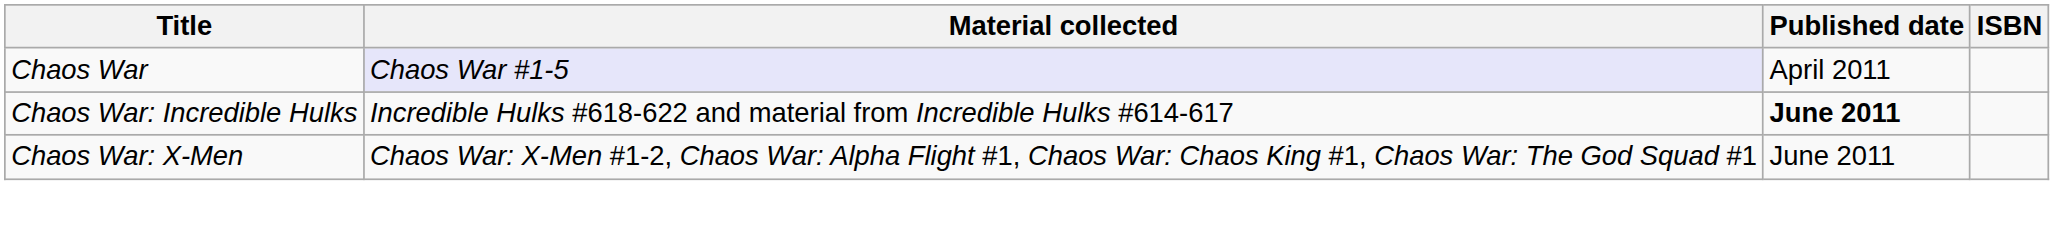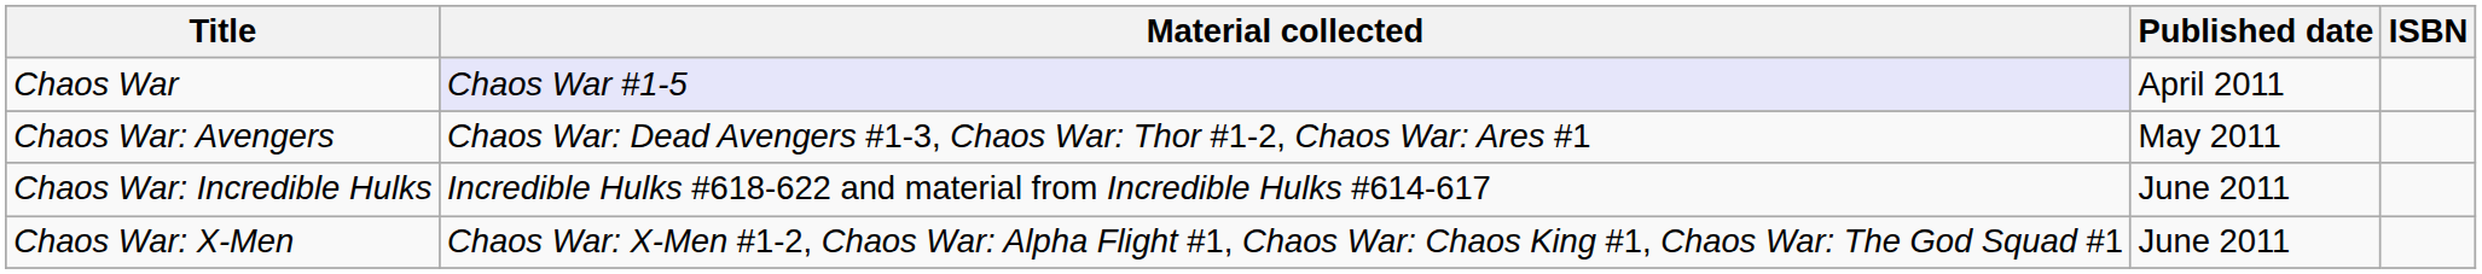 <table class="wikitable">
 <tr>
 <th>Title</th>
 <th>Material collected</th>
 <th>Published date</th>
 <th>ISBN</th>
 </tr>
 <tr>
 <td><em>Chaos War</em></td>
 <td style="background: lavender;"><em>Chaos War #1-5</em></td>
 <td>April 2011</td>
 <td></td>
 </tr>
 <tr>
+<td><em>Chaos War: Avengers</em></td>
+<td><em>Chaos War: Dead Avengers</em> #1-3, <em>Chaos War: Thor</em> #1-2, <em>Chaos War: Ares</em> #1</td>
+<td>May 2011</td>
+<td></td>
+</tr>
+<tr>
 <td><em>Chaos War: Incredible Hulks</em></td>
 <td><em>Incredible Hulks</em> #618-622 and material from <em>Incredible Hulks</em> #614-617</td>
-<td><strong>June 2011</strong></td>
+<td>June 2011</td>
 <td></td>
 </tr>
 <tr>
 <td><em>Chaos War: X-Men</em></td>
 <td><em>Chaos War: X-Men</em> #1-2, <em>Chaos War: Alpha Flight</em> #1, <em>Chaos War: Chaos King</em> #1, <em>Chaos War: The God Squad</em> #1</td>
 <td>June 2011</td>
 <td></td>
 </tr>
 </table>
